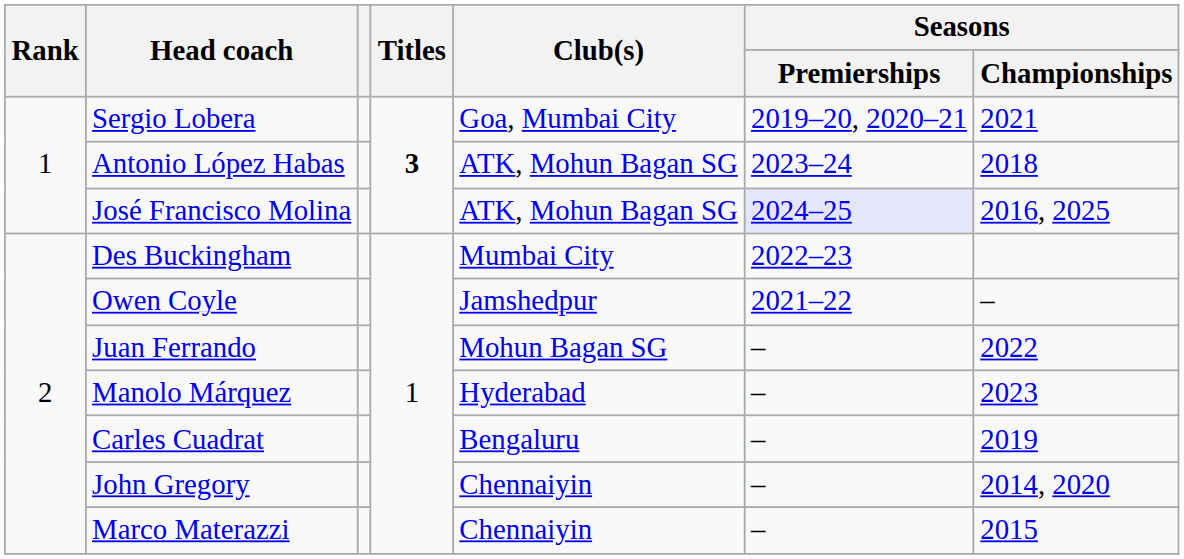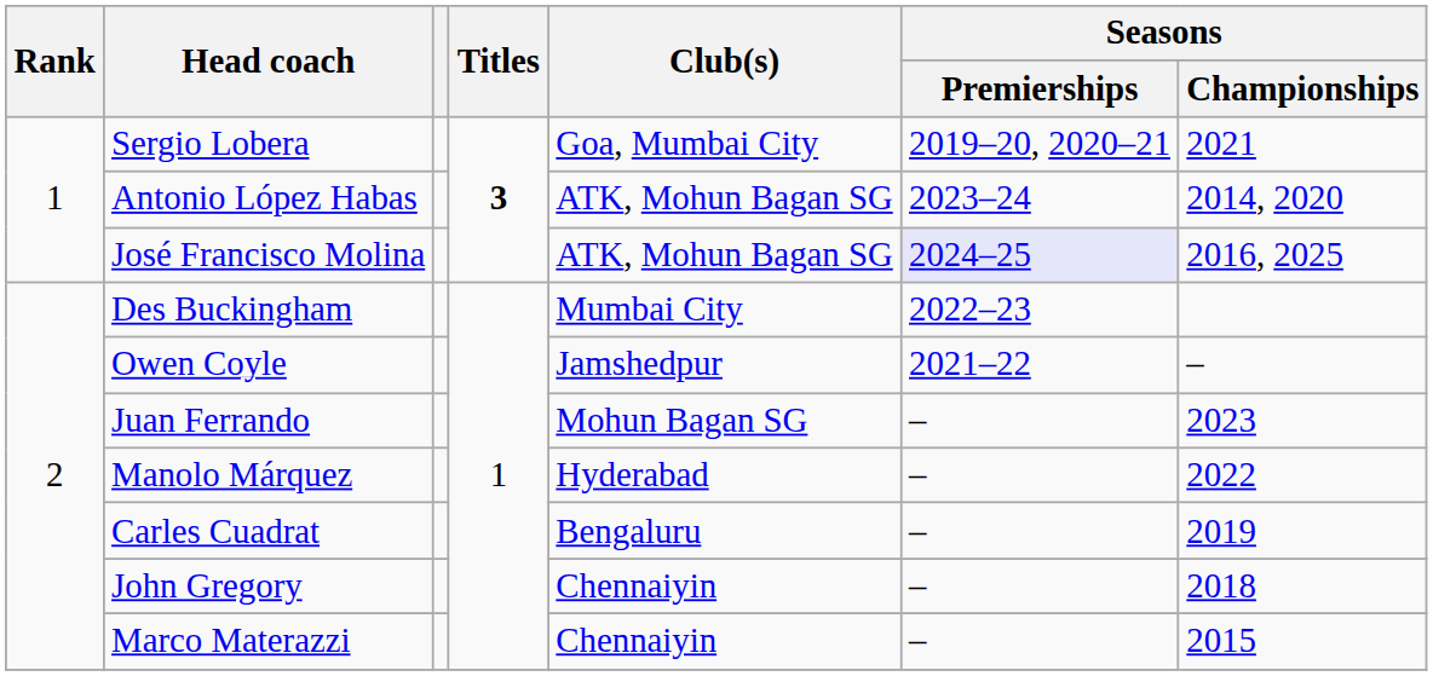 <table class="wikitable sortable">
 <tr>
 <th rowspan="2">Rank</th>
 <th rowspan="2">Head coach</th>
 <th rowspan="2"></th>
 <th rowspan="2">Titles</th>
 <th rowspan="2">Club(s)</th>
 <th colspan="2">Seasons</th>
 </tr>
 <tr>
 <th>Premierships</th>
 <th>Championships</th>
 </tr>
 <tr>
 <td rowspan= 3 align=center>1</td>
 <td><a href='#'>Sergio Lobera</a></td>
 <td align=center></td>
 <td rowspan =3 align=center><strong>3</strong></td>
 <td><a href='#'>Goa</a>, <a href='#'>Mumbai City</a></td>
 <td><a href='#'>2019–20</a>, <a href='#'>2020–21</a></td>
 <td><a href='#'>2021</a></td>
 </tr>
 <tr>
 <td><a href='#'>Antonio López Habas</a></td>
 <td align=center></td>
 <td><a href='#'>ATK</a>, <a href='#'> Mohun Bagan SG</a></td>
 <td><a href='#'>2023–24</a></td>
-<td><a href='#'>2018</a></td>
+<td><a href='#'>2014</a>, <a href='#'>2020</a></td>
 </tr>
 <tr>
 <td><a href='#'>José Francisco Molina</a></td>
 <td align=center></td>
 <td><a href='#'>ATK</a>, <a href='#'> Mohun Bagan SG</a></td>
 <td style="background: lavender;"><a href='#'>2024–25</a></td>
 <td><a href='#'>2016</a>, <a href='#'>2025</a></td>
 </tr>
 <tr>
 <td rowspan=7 align=center>2</td>
 <td><a href='#'>Des Buckingham</a></td>
 <td align=center></td>
 <td rowspan=8 align=center>1</td>
 <td><a href='#'>Mumbai City</a></td>
 <td><a href='#'>2022–23</a></td>
 <td></td>
 </tr>
 <tr>
 <td><a href='#'>Owen Coyle</a></td>
 <td align=center></td>
 <td><a href='#'>Jamshedpur</a></td>
 <td><a href='#'>2021–22</a></td>
 <td>–</td>
 </tr>
 <tr>
 <td><a href='#'>Juan Ferrando</a></td>
 <td align=center></td>
 <td><a href='#'>Mohun Bagan SG</a></td>
 <td>–</td>
-<td><a href='#'>2022</a></td>
+<td><a href='#'>2023</a></td>
 </tr>
 <tr>
 <td><a href='#'>Manolo Márquez</a></td>
 <td align=center></td>
 <td><a href='#'>Hyderabad</a></td>
 <td>–</td>
-<td><a href='#'>2023</a></td>
+<td><a href='#'>2022</a></td>
 </tr>
 <tr>
 <td><a href='#'>Carles Cuadrat</a></td>
 <td align=center></td>
 <td><a href='#'>Bengaluru</a></td>
 <td>–</td>
 <td><a href='#'>2019</a></td>
 </tr>
 <tr>
 <td><a href='#'>John Gregory</a></td>
 <td align=center></td>
 <td><a href='#'>Chennaiyin</a></td>
 <td>–</td>
-<td><a href='#'>2014</a>, <a href='#'>2020</a></td>
+<td><a href='#'>2018</a></td>
 </tr>
 <tr>
 <td><a href='#'>Marco Materazzi</a></td>
 <td align=center></td>
 <td><a href='#'>Chennaiyin</a></td>
 <td>–</td>
 <td><a href='#'>2015</a></td>
 </tr>
 </table>
